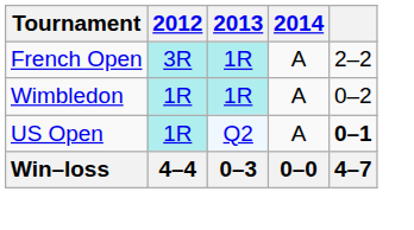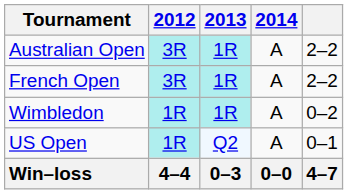 <table class=wikitable style=text-align:center;font-size:97%>
 <tr>
 <th>Tournament</th>
 <th><a href='#'>2012</a></th>
 <th><a href='#'>2013</a></th>
 <th><a href='#'>2014</a></th>
 <th></th>
+</tr>
+<tr>
+<td align=left><a href='#'>Australian Open</a></td>
+<td bgcolor=afeeee><a href='#'>3R</a></td>
+<td bgcolor=afeeee><a href='#'>1R</a></td>
+<td>A</td>
+<td>2–2</td>
 </tr>
 <tr>
 <td align=left><a href='#'>French Open</a></td>
 <td bgcolor=afeeee><a href='#'>3R</a></td>
 <td bgcolor=afeeee><a href='#'>1R</a></td>
 <td>A</td>
 <td>2–2</td>
 </tr>
 <tr>
 <td align=left><a href='#'>Wimbledon</a></td>
 <td bgcolor=afeeee><a href='#'>1R</a></td>
 <td bgcolor=afeeee><a href='#'>1R</a></td>
 <td>A</td>
 <td>0–2</td>
 </tr>
 <tr>
 <td align=left><a href='#'>US Open</a></td>
 <td bgcolor=afeeee><a href='#'>1R</a></td>
 <td bgcolor=f0f8ff><a href='#'>Q2</a></td>
 <td>A</td>
-<td><strong>0–1</strong></td>
+<td>0–1</td>
 </tr>
 <tr>
 <th style=text-align:left>Win–loss</th>
 <th>4–4</th>
 <th>0–3</th>
 <th>0–0</th>
 <th>4–7</th>
 </tr>
 </table>
